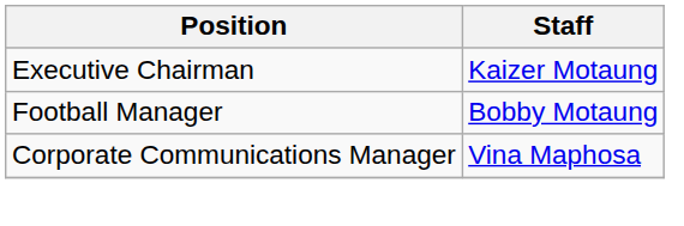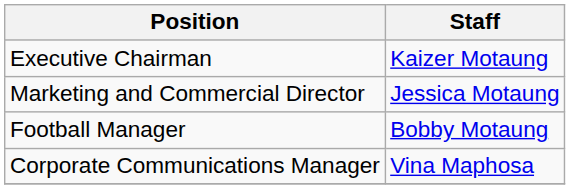 <table class="wikitable">
 <tr>
 <th>Position</th>
 <th>Staff</th>
 </tr>
 <tr>
 <td>Executive Chairman</td>
 <td> <a href='#'>Kaizer Motaung</a></td>
+</tr>
+<tr>
+<td>Marketing and Commercial Director</td>
+<td> <a href='#'>Jessica Motaung</a></td>
 </tr>
 <tr>
 <td>Football Manager</td>
 <td> <a href='#'>Bobby Motaung</a></td>
 </tr>
 <tr>
 <td>Corporate Communications Manager</td>
 <td> <a href='#'>Vina Maphosa</a></td>
 </tr>
 <tr>
 </tr>
 </table>
